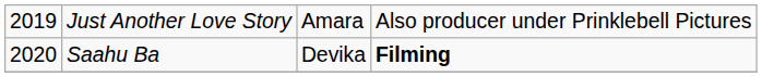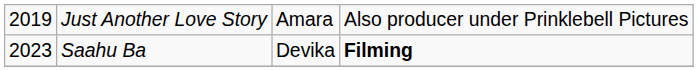 <table class="wikitable sortable plainrowheaders">
 <tr>
 <td>2019</td>
 <td><em>Just Another Love Story</em></td>
 <td>Amara</td>
 <td>Also producer under Prinklebell Pictures</td>
 </tr>
 <tr>
-<td>2020</td>
+<td>2023</td>
 <td><em>Saahu Ba</em></td>
 <td>Devika</td>
 <td><strong>Filming</strong></td>
 </tr>
 <tr>
 </tr>
 </table>
